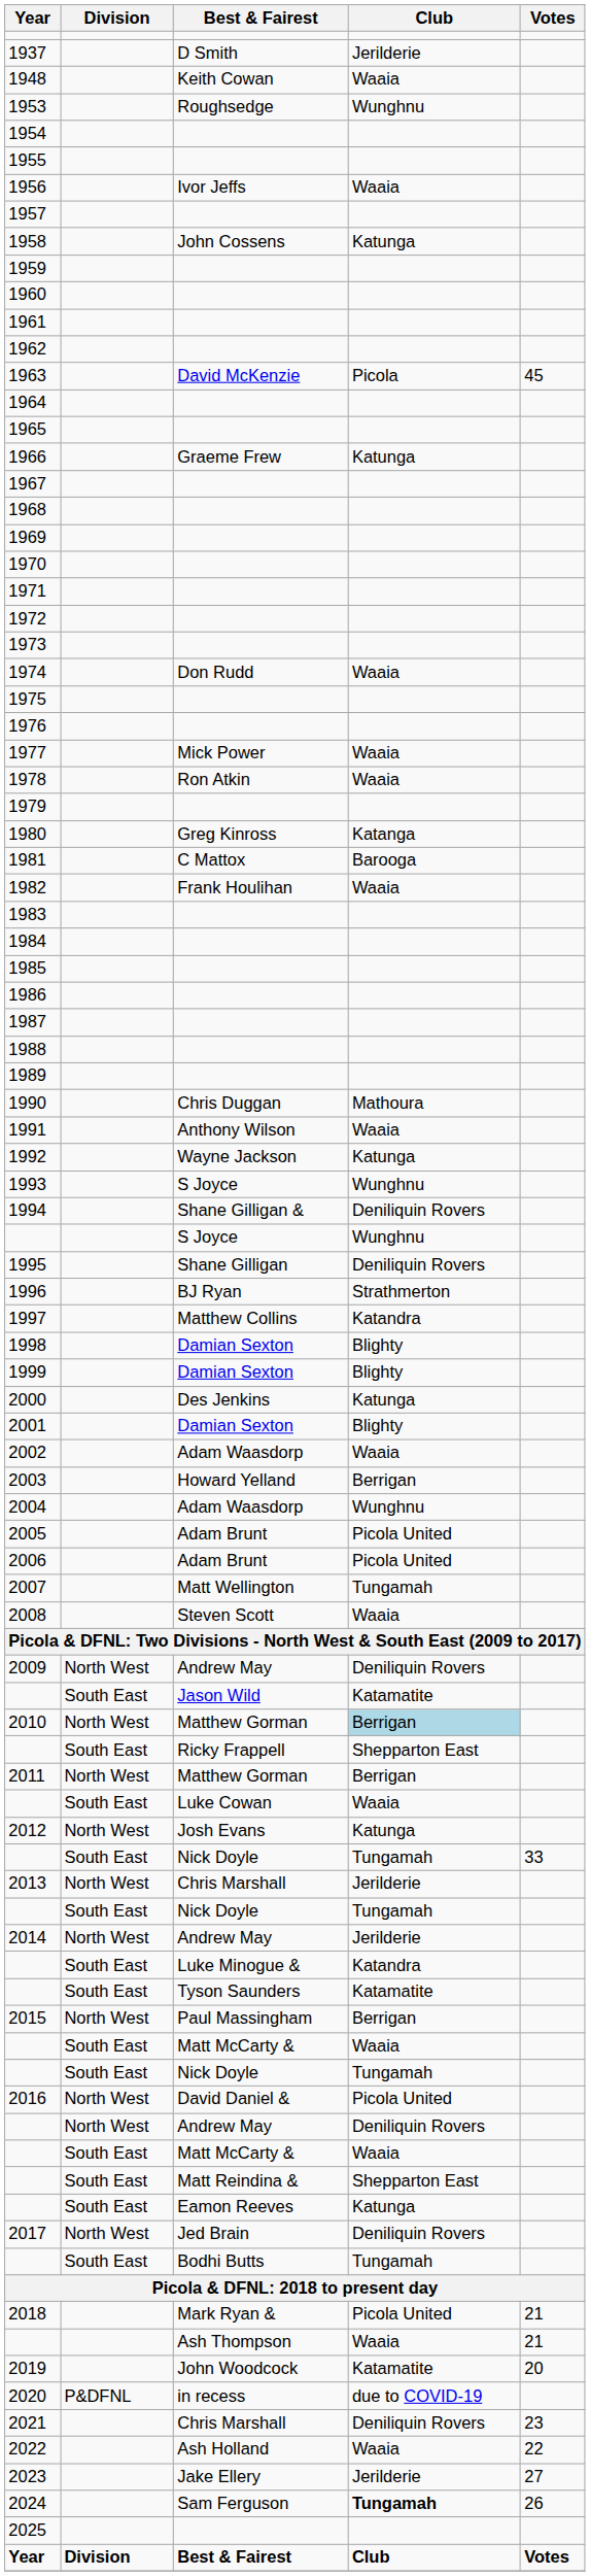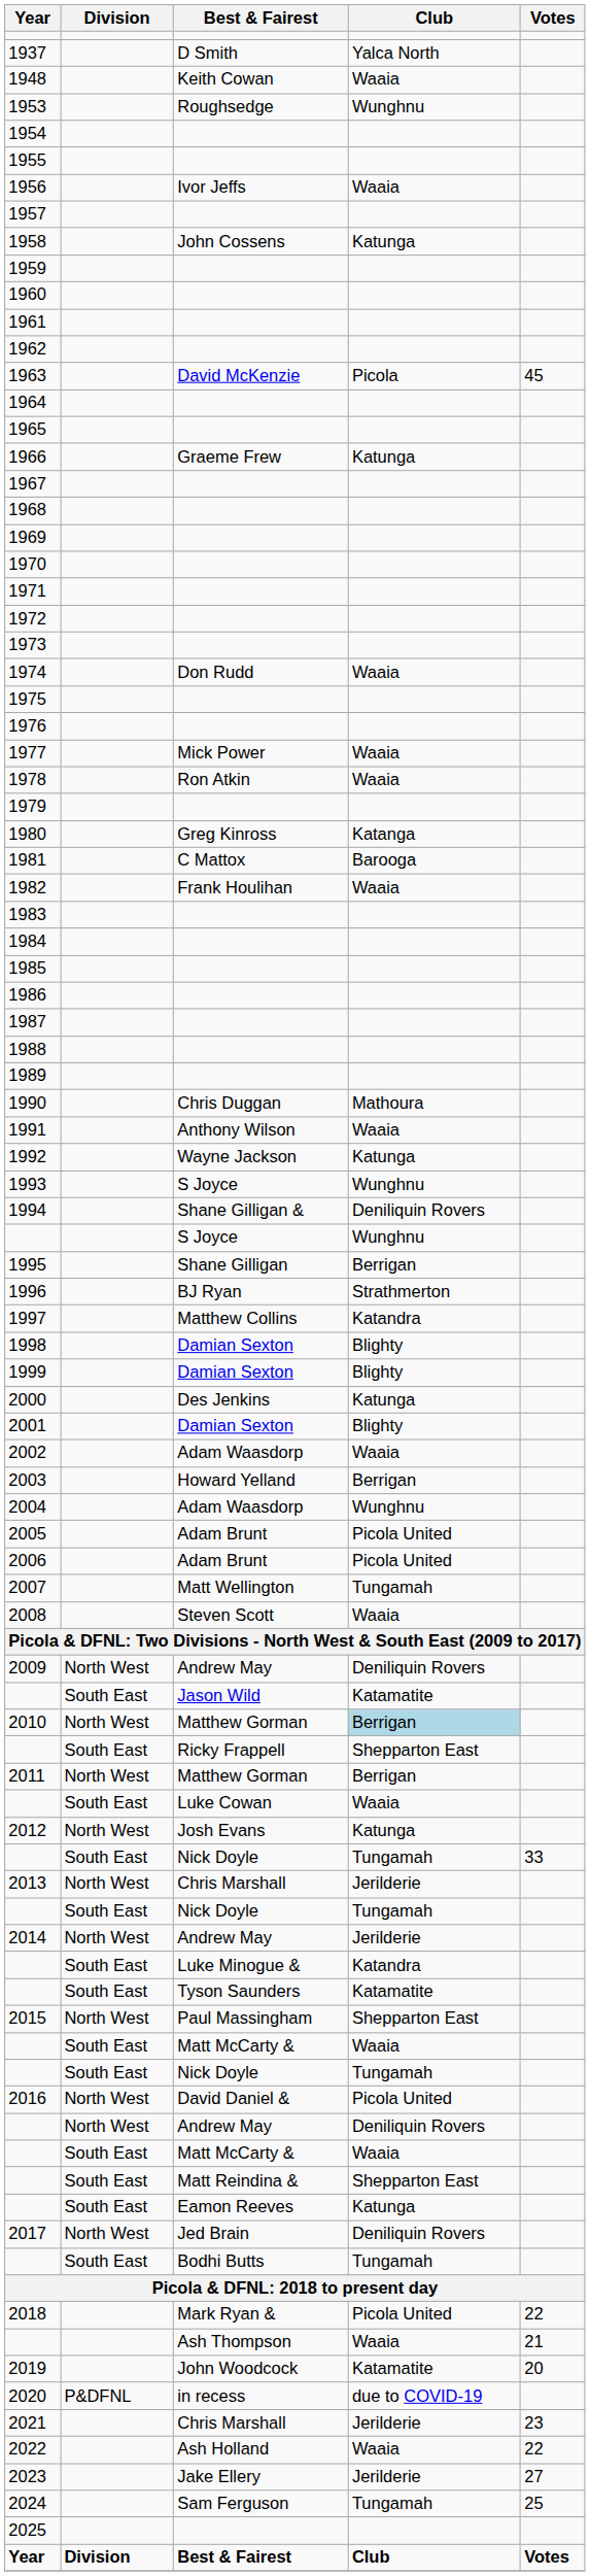 <table class="wikitable collapsible collapsed nowrap">
 <tr>
 <th>Year</th>
 <th>Division</th>
 <th>Best & Fairest</th>
 <th>Club</th>
 <th>Votes</th>
 </tr>
 <tr>
 <td></td>
 <td></td>
 <td></td>
 <td></td>
 <td></td>
 </tr>
 <tr>
 <td>1937</td>
 <td></td>
 <td>D Smith</td>
-<td>Jerilderie</td>
+<td>Yalca North</td>
 <td></td>
 </tr>
 <tr>
 <td>1948</td>
 <td></td>
 <td>Keith Cowan</td>
 <td>Waaia</td>
 <td></td>
 </tr>
 <tr>
 <td>1953</td>
 <td></td>
 <td>Roughsedge</td>
 <td>Wunghnu</td>
 <td></td>
 </tr>
 <tr>
 <td>1954</td>
 <td></td>
 <td></td>
 <td></td>
 <td></td>
 </tr>
 <tr>
 <td>1955</td>
 <td></td>
 <td></td>
 <td></td>
 <td></td>
 </tr>
 <tr>
 <td>1956</td>
 <td></td>
 <td>Ivor Jeffs</td>
 <td>Waaia</td>
 <td></td>
 </tr>
 <tr>
 <td>1957</td>
 <td></td>
 <td></td>
 <td></td>
 <td></td>
 </tr>
 <tr>
 <td>1958</td>
 <td></td>
 <td>John Cossens</td>
 <td>Katunga</td>
 <td></td>
 </tr>
 <tr>
 <td>1959</td>
 <td></td>
 <td></td>
 <td></td>
 <td></td>
 </tr>
 <tr>
 <td>1960</td>
 <td></td>
 <td></td>
 <td></td>
 <td></td>
 </tr>
 <tr>
 <td>1961</td>
 <td></td>
 <td></td>
 <td></td>
 <td></td>
 </tr>
 <tr>
 <td>1962</td>
 <td></td>
 <td></td>
 <td></td>
 <td></td>
 </tr>
 <tr>
 <td>1963</td>
 <td></td>
 <td><a href='#'>David McKenzie</a></td>
 <td>Picola</td>
 <td>45</td>
 </tr>
 <tr>
 <td>1964</td>
 <td></td>
 <td></td>
 <td></td>
 <td></td>
 </tr>
 <tr>
 <td>1965</td>
 <td></td>
 <td></td>
 <td></td>
 <td></td>
 </tr>
 <tr>
 <td>1966</td>
 <td></td>
 <td>Graeme Frew</td>
 <td>Katunga</td>
 <td></td>
 </tr>
 <tr>
 <td>1967</td>
 <td></td>
 <td></td>
 <td></td>
 <td></td>
 </tr>
 <tr>
 <td>1968</td>
 <td></td>
 <td></td>
 <td></td>
 <td></td>
 </tr>
 <tr>
 <td>1969</td>
 <td></td>
 <td></td>
 <td></td>
 <td></td>
 </tr>
 <tr>
 <td>1970</td>
 <td></td>
 <td></td>
 <td></td>
 <td></td>
 </tr>
 <tr>
 <td>1971</td>
 <td></td>
 <td></td>
 <td></td>
 <td></td>
 </tr>
 <tr>
 <td>1972</td>
 <td></td>
 <td></td>
 <td></td>
 <td></td>
 </tr>
 <tr>
 <td>1973</td>
 <td></td>
 <td></td>
 <td></td>
 <td></td>
 </tr>
 <tr>
 <td>1974</td>
 <td></td>
 <td>Don Rudd</td>
 <td>Waaia</td>
 <td></td>
 </tr>
 <tr>
 <td>1975</td>
 <td></td>
 <td></td>
 <td></td>
 <td></td>
 </tr>
 <tr>
 <td>1976</td>
 <td></td>
 <td></td>
 <td></td>
 <td></td>
 </tr>
 <tr>
 <td>1977</td>
 <td></td>
 <td>Mick Power</td>
 <td>Waaia</td>
 <td></td>
 </tr>
 <tr>
 <td>1978</td>
 <td></td>
 <td>Ron Atkin</td>
 <td>Waaia</td>
 <td></td>
 </tr>
 <tr>
 <td>1979</td>
 <td></td>
 <td></td>
 <td></td>
 <td></td>
 </tr>
 <tr>
 <td>1980</td>
 <td></td>
 <td>Greg Kinross</td>
 <td>Katanga</td>
 <td></td>
 </tr>
 <tr>
 <td>1981</td>
 <td></td>
 <td>C Mattox</td>
 <td>Barooga</td>
 <td></td>
 </tr>
 <tr>
 <td>1982</td>
 <td></td>
 <td>Frank Houlihan</td>
 <td>Waaia</td>
 <td></td>
 </tr>
 <tr>
 <td>1983</td>
 <td></td>
 <td></td>
 <td></td>
 <td></td>
 </tr>
 <tr>
 <td>1984</td>
 <td></td>
 <td></td>
 <td></td>
 <td></td>
 </tr>
 <tr>
 <td>1985</td>
 <td></td>
 <td></td>
 <td></td>
 <td></td>
 </tr>
 <tr>
 <td>1986</td>
 <td></td>
 <td></td>
 <td></td>
 <td></td>
 </tr>
 <tr>
 <td>1987</td>
 <td></td>
 <td></td>
 <td></td>
 <td></td>
 </tr>
 <tr>
 <td>1988</td>
 <td></td>
 <td></td>
 <td></td>
 <td></td>
 </tr>
 <tr>
 <td>1989</td>
 <td></td>
 <td></td>
 <td></td>
 <td></td>
 </tr>
 <tr>
 <td>1990</td>
 <td></td>
 <td>Chris Duggan</td>
 <td>Mathoura</td>
 <td></td>
 </tr>
 <tr>
 <td>1991</td>
 <td></td>
 <td>Anthony Wilson</td>
 <td>Waaia</td>
 <td></td>
 </tr>
 <tr>
 <td>1992</td>
 <td></td>
 <td>Wayne Jackson</td>
 <td>Katunga</td>
 <td></td>
 </tr>
 <tr>
 <td>1993</td>
 <td></td>
 <td>S Joyce</td>
 <td>Wunghnu</td>
 <td></td>
 </tr>
 <tr>
 <td>1994</td>
 <td></td>
 <td>Shane Gilligan &</td>
 <td>Deniliquin Rovers</td>
 <td></td>
 </tr>
 <tr>
 <td></td>
 <td></td>
 <td>S Joyce</td>
 <td>Wunghnu</td>
 <td></td>
 </tr>
 <tr>
 <td>1995</td>
 <td></td>
 <td>Shane Gilligan</td>
-<td>Deniliquin Rovers</td>
+<td>Berrigan</td>
 <td></td>
 </tr>
 <tr>
 <td>1996</td>
 <td></td>
 <td>BJ Ryan</td>
 <td>Strathmerton</td>
 <td></td>
 </tr>
 <tr>
 <td>1997</td>
 <td></td>
 <td>Matthew Collins</td>
 <td>Katandra</td>
 <td></td>
 </tr>
 <tr>
 <td>1998</td>
 <td></td>
 <td><a href='#'>Damian Sexton</a></td>
 <td>Blighty</td>
 <td></td>
 </tr>
 <tr>
 <td>1999</td>
 <td></td>
 <td><a href='#'>Damian Sexton</a></td>
 <td>Blighty</td>
 <td></td>
 </tr>
 <tr>
 <td>2000</td>
 <td></td>
 <td>Des Jenkins</td>
 <td>Katunga</td>
 <td></td>
 </tr>
 <tr>
 <td>2001</td>
 <td></td>
 <td><a href='#'>Damian Sexton</a></td>
 <td>Blighty</td>
 <td></td>
 </tr>
 <tr>
 <td>2002</td>
 <td></td>
 <td>Adam Waasdorp</td>
 <td>Waaia</td>
 <td></td>
 </tr>
 <tr>
 <td>2003</td>
 <td></td>
 <td>Howard Yelland</td>
 <td>Berrigan</td>
 <td></td>
 </tr>
 <tr>
 <td>2004</td>
 <td></td>
 <td>Adam Waasdorp</td>
 <td>Wunghnu</td>
 <td></td>
 </tr>
 <tr>
 <td>2005</td>
 <td></td>
 <td>Adam Brunt</td>
 <td>Picola United</td>
 <td></td>
 </tr>
 <tr>
 <td>2006</td>
 <td></td>
 <td>Adam Brunt</td>
 <td>Picola United</td>
 <td></td>
 </tr>
 <tr>
 <td>2007</td>
 <td></td>
 <td>Matt Wellington</td>
 <td>Tungamah</td>
 <td></td>
 </tr>
 <tr>
 <td>2008</td>
 <td></td>
 <td>Steven Scott</td>
 <td>Waaia</td>
 <td></td>
 </tr>
 <tr>
 <th ! colspan= 5>Picola & DFNL: Two Divisions - North West & South East (2009 to 2017)</th>
 </tr>
 <tr>
 <td>2009</td>
 <td>North West</td>
 <td>Andrew May</td>
 <td>Deniliquin Rovers</td>
 <td></td>
 </tr>
 <tr>
 <td></td>
 <td>South East</td>
 <td><a href='#'>Jason Wild</a></td>
 <td>Katamatite</td>
 <td></td>
 </tr>
 <tr>
 <td>2010</td>
 <td>North West</td>
 <td>Matthew Gorman</td>
 <td style="background: lightblue;">Berrigan</td>
 <td></td>
 </tr>
 <tr>
 <td></td>
 <td>South East</td>
 <td>Ricky Frappell</td>
 <td>Shepparton East</td>
 <td></td>
 </tr>
 <tr>
 <td>2011</td>
 <td>North West</td>
 <td>Matthew Gorman</td>
 <td>Berrigan</td>
 <td></td>
 </tr>
 <tr>
 <td></td>
 <td>South East</td>
 <td>Luke Cowan</td>
 <td>Waaia</td>
 <td></td>
 </tr>
 <tr>
 <td>2012</td>
 <td>North West</td>
 <td>Josh Evans</td>
 <td>Katunga</td>
 <td></td>
 </tr>
 <tr>
 <td></td>
 <td>South East</td>
 <td>Nick Doyle</td>
 <td>Tungamah</td>
 <td>33</td>
 </tr>
 <tr>
 <td>2013</td>
 <td>North West</td>
 <td>Chris Marshall</td>
 <td>Jerilderie</td>
 <td></td>
 </tr>
 <tr>
 <td></td>
 <td>South East</td>
 <td>Nick Doyle</td>
 <td>Tungamah</td>
 <td></td>
 </tr>
 <tr>
 <td>2014</td>
 <td>North West</td>
 <td>Andrew May</td>
 <td>Jerilderie</td>
 <td></td>
 </tr>
 <tr>
 <td></td>
 <td>South East</td>
 <td>Luke Minogue &</td>
 <td>Katandra</td>
 <td></td>
 </tr>
 <tr>
 <td></td>
 <td>South East</td>
 <td>Tyson Saunders</td>
 <td>Katamatite</td>
 <td></td>
 </tr>
 <tr>
 <td>2015</td>
 <td>North West</td>
 <td>Paul Massingham</td>
-<td>Berrigan</td>
+<td>Shepparton East</td>
 <td></td>
 </tr>
 <tr>
 <td></td>
 <td>South East</td>
 <td>Matt McCarty &</td>
 <td>Waaia</td>
 <td></td>
 </tr>
 <tr>
 <td></td>
 <td>South East</td>
 <td>Nick Doyle</td>
 <td>Tungamah</td>
 <td></td>
 </tr>
 <tr>
 <td>2016</td>
 <td>North West</td>
 <td>David Daniel &</td>
 <td>Picola United</td>
 <td></td>
 </tr>
 <tr>
 <td></td>
 <td>North West</td>
 <td>Andrew May</td>
 <td>Deniliquin Rovers</td>
 <td></td>
 </tr>
 <tr>
 <td></td>
 <td>South East</td>
 <td>Matt McCarty &</td>
 <td>Waaia</td>
 <td></td>
 </tr>
 <tr>
 <td></td>
 <td>South East</td>
 <td>Matt Reindina &</td>
 <td>Shepparton East</td>
 <td></td>
 </tr>
 <tr>
 <td></td>
 <td>South East</td>
 <td>Eamon Reeves</td>
 <td>Katunga</td>
 <td></td>
 </tr>
 <tr>
 <td>2017</td>
 <td>North West</td>
 <td>Jed Brain</td>
 <td>Deniliquin Rovers</td>
 <td></td>
 </tr>
 <tr>
 <td></td>
 <td>South East</td>
 <td>Bodhi Butts</td>
 <td>Tungamah</td>
 <td></td>
 </tr>
 <tr>
 <th ! colspan= 5>Picola & DFNL: 2018 to present day</th>
 </tr>
 <tr>
 <td>2018</td>
 <td></td>
 <td>Mark Ryan &</td>
 <td>Picola United</td>
-<td>21</td>
+<td>22</td>
 </tr>
 <tr>
 <td></td>
 <td></td>
 <td>Ash Thompson</td>
 <td>Waaia</td>
 <td>21</td>
 </tr>
 <tr>
 <td>2019</td>
 <td></td>
 <td>John Woodcock</td>
 <td>Katamatite</td>
 <td>20</td>
 </tr>
 <tr>
 <td>2020</td>
 <td>P&DFNL</td>
 <td>in recess</td>
 <td>due to <a href='#'>COVID-19</a></td>
 <td></td>
 </tr>
 <tr>
 <td>2021</td>
 <td></td>
 <td>Chris Marshall</td>
-<td>Deniliquin Rovers</td>
+<td>Jerilderie</td>
 <td>23</td>
 </tr>
 <tr>
 <td>2022</td>
 <td></td>
 <td>Ash Holland</td>
 <td>Waaia</td>
 <td>22</td>
 </tr>
 <tr>
 <td>2023</td>
 <td></td>
 <td>Jake Ellery</td>
 <td>Jerilderie</td>
 <td>27</td>
 </tr>
 <tr>
 <td>2024</td>
 <td></td>
 <td>Sam Ferguson</td>
-<td><strong>Tungamah</strong></td>
-<td>26</td>
+<td>Tungamah</td>
+<td>25</td>
 </tr>
 <tr>
 <td>2025</td>
 <td></td>
 <td></td>
 <td></td>
 <td></td>
 </tr>
 <tr>
 <td><strong>Year</strong></td>
 <td><strong>Division</strong></td>
 <td><strong>Best & Fairest</strong></td>
 <td><strong>Club</strong></td>
 <td><strong>Votes</strong></td>
 </tr>
 <tr>
 </tr>
 </table>
